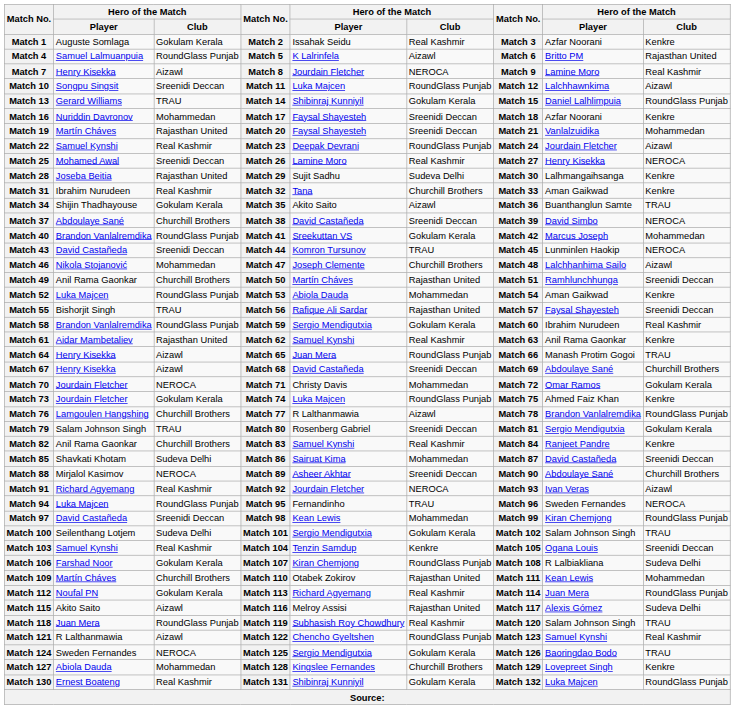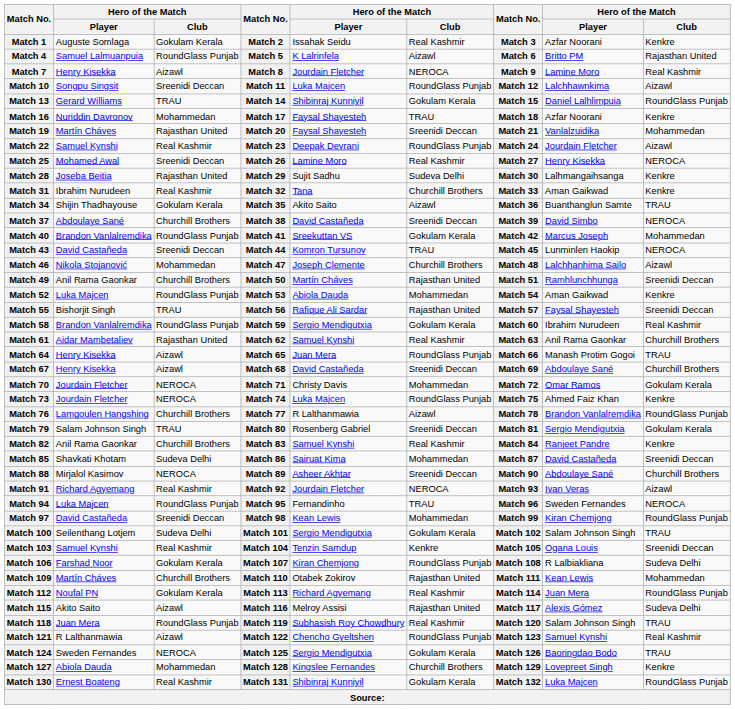 <table class="wikitable" style="text-align: left; font-size:83%">
 <tr>
 <th rowspan="2">Match No.</th>
 <th colspan="2">Hero of the Match</th>
 <th rowspan="2">Match No.</th>
 <th colspan="2">Hero of the Match</th>
 <th rowspan="2">Match No.</th>
 <th colspan="2">Hero of the Match</th>
 </tr>
 <tr>
 <th>Player</th>
 <th>Club</th>
 <th>Player</th>
 <th>Club</th>
 <th>Player</th>
 <th>Club</th>
 </tr>
 <tr>
 <th>Match 1</th>
 <td align="left"> Auguste Somlaga</td>
 <td align="left">Gokulam Kerala</td>
 <th>Match 2</th>
 <td align="left"> Issahak Seidu</td>
 <td align="left">Real Kashmir</td>
 <th>Match 3</th>
 <td align="left"> Azfar Noorani</td>
 <td align="left">Kenkre</td>
 </tr>
 <tr>
 <th>Match 4</th>
 <td align="left"> <a href='#'>Samuel Lalmuanpuia</a></td>
 <td align="left">RoundGlass Punjab</td>
 <th>Match 5</th>
 <td align="left"> <a href='#'>K Lalrinfela</a></td>
 <td align="left">Aizawl</td>
 <th>Match 6</th>
 <td align="left"> <a href='#'>Britto PM</a></td>
 <td align="left">Rajasthan United</td>
 </tr>
 <tr>
 <th>Match 7</th>
 <td align="left"> <a href='#'>Henry Kisekka</a></td>
 <td align="left">Aizawl</td>
 <th>Match 8</th>
 <td align="left"> <a href='#'>Jourdain Fletcher</a></td>
 <td align="left">NEROCA</td>
 <th>Match 9</th>
 <td align="left"> <a href='#'>Lamine Moro</a></td>
 <td align="left">Real Kashmir</td>
 </tr>
 <tr>
 <th>Match 10</th>
 <td align="left"> <a href='#'>Songpu Singsit</a></td>
 <td align="left">Sreenidi Deccan</td>
 <th>Match 11</th>
 <td align="left"> <a href='#'>Luka Majcen</a></td>
 <td align="left">RoundGlass Punjab</td>
 <th>Match 12</th>
 <td align="left"> <a href='#'>Lalchhawnkima</a></td>
 <td align="left">Aizawl</td>
 </tr>
 <tr>
 <th>Match 13</th>
 <td align="left"> <a href='#'>Gerard Williams</a></td>
 <td align="left">TRAU</td>
 <th>Match 14</th>
 <td align="left"> <a href='#'>Shibinraj Kunniyil</a></td>
 <td align="left">Gokulam Kerala</td>
 <th>Match 15</th>
 <td align="left"> <a href='#'>Daniel Lalhlimpuia</a></td>
 <td align="left">RoundGlass Punjab</td>
 </tr>
 <tr>
 <th>Match 16</th>
 <td align="left"> <a href='#'>Nuriddin Davronov</a></td>
 <td align="left">Mohammedan</td>
 <th>Match 17</th>
 <td align="left"> <a href='#'>Faysal Shayesteh</a></td>
-<td align="left">Sreenidi Deccan</td>
+<td align="left">TRAU</td>
 <th>Match 18</th>
 <td align="left"> Azfar Noorani</td>
 <td align="left">Kenkre</td>
 </tr>
 <tr>
 <th>Match 19</th>
 <td align="left"> <a href='#'>Martín Cháves</a></td>
 <td align="left">Rajasthan United</td>
 <th>Match 20</th>
 <td align="left"> <a href='#'>Faysal Shayesteh</a></td>
 <td align="left">Sreenidi Deccan</td>
 <th>Match 21</th>
 <td align="left"> <a href='#'>Vanlalzuidika</a></td>
 <td align="left">Mohammedan</td>
 </tr>
 <tr>
 <th>Match 22</th>
 <td align="left"> <a href='#'>Samuel Kynshi</a></td>
 <td align="left">Real Kashmir</td>
 <th>Match 23</th>
 <td align="left"> <a href='#'>Deepak Devrani</a></td>
 <td align="left">RoundGlass Punjab</td>
 <th>Match 24</th>
 <td align="left"> <a href='#'>Jourdain Fletcher</a></td>
 <td align="left">Aizawl</td>
 </tr>
 <tr>
 <th>Match 25</th>
 <td align="left"> <a href='#'>Mohamed Awal</a></td>
 <td align="left">Sreenidi Deccan</td>
 <th>Match 26</th>
 <td align="left"> <a href='#'>Lamine Moro</a></td>
 <td align="left">Real Kashmir</td>
 <th>Match 27</th>
 <td align="left"> <a href='#'>Henry Kisekka</a></td>
 <td align="left">NEROCA</td>
 </tr>
 <tr>
 <th>Match 28</th>
 <td align="left"> <a href='#'>Joseba Beitia</a></td>
 <td align="left">Rajasthan United</td>
 <th>Match 29</th>
 <td align="left"> Sujit Sadhu</td>
 <td align="left">Sudeva Delhi</td>
 <th>Match 30</th>
 <td align="left"> Lalhmangaihsanga</td>
 <td align="left">Kenkre</td>
 </tr>
 <tr>
 <th>Match 31</th>
 <td align="left"> Ibrahim Nurudeen</td>
 <td align="left">Real Kashmir</td>
 <th>Match 32</th>
 <td align="left"> <a href='#'>Tana</a></td>
 <td align="left">Churchill Brothers</td>
 <th>Match 33</th>
 <td align="left"> Aman Gaikwad</td>
 <td align="left">Kenkre</td>
 </tr>
 <tr>
 <th>Match 34</th>
 <td align="left"> Shijin Thadhayouse</td>
 <td align="left">Gokulam Kerala</td>
 <th>Match 35</th>
 <td align="left"> Akito Saito</td>
 <td align="left">Aizawl</td>
 <th>Match 36</th>
 <td align="left"> Buanthanglun Samte</td>
 <td align="left">TRAU</td>
 </tr>
 <tr>
 <th>Match 37</th>
 <td align="left"> <a href='#'>Abdoulaye Sané</a></td>
 <td align="left">Churchill Brothers</td>
 <th>Match 38</th>
 <td align="left"> <a href='#'>David Castañeda</a></td>
 <td align="left">Sreenidi Deccan</td>
 <th>Match 39</th>
 <td align="left"> <a href='#'>David Simbo</a></td>
 <td align="left">NEROCA</td>
 </tr>
 <tr>
 <th>Match 40</th>
 <td align="left"> <a href='#'>Brandon Vanlalremdika</a></td>
 <td align="left">RoundGlass Punjab</td>
 <th>Match 41</th>
 <td align="left"> <a href='#'>Sreekuttan VS</a></td>
 <td align="left">Gokulam Kerala</td>
 <th>Match 42</th>
 <td align="left"> <a href='#'>Marcus Joseph</a></td>
 <td align="left">Mohammedan</td>
 </tr>
 <tr>
 <th>Match 43</th>
 <td align="left"> <a href='#'>David Castañeda</a></td>
 <td align="left">Sreenidi Deccan</td>
 <th>Match 44</th>
 <td align="left"> <a href='#'>Komron Tursunov</a></td>
 <td align="left">TRAU</td>
 <th>Match 45</th>
 <td align="left"> Lunminlen Haokip</td>
 <td align="left">NEROCA</td>
 </tr>
 <tr>
 <th>Match 46</th>
 <td align="left"> <a href='#'>Nikola Stojanović</a></td>
 <td align="left">Mohammedan</td>
 <th>Match 47</th>
 <td align="left"> <a href='#'>Joseph Clemente</a></td>
 <td align="left">Churchill Brothers</td>
 <th>Match 48</th>
 <td align="left"> <a href='#'>Lalchhanhima Sailo</a></td>
 <td align="left">Aizawl</td>
 </tr>
 <tr>
 <th>Match 49</th>
 <td align="left"> Anil Rama Gaonkar</td>
 <td align="left">Churchill Brothers</td>
 <th>Match 50</th>
 <td align="left"> <a href='#'>Martín Cháves</a></td>
 <td align="left">Rajasthan United</td>
 <th>Match 51</th>
 <td align="left"> <a href='#'>Ramhlunchhunga</a></td>
 <td align="left">Sreenidi Deccan</td>
 </tr>
 <tr>
 <th>Match 52</th>
 <td align="left"> <a href='#'>Luka Majcen</a></td>
 <td align="left">RoundGlass Punjab</td>
 <th>Match 53</th>
 <td align="left"> <a href='#'>Abiola Dauda</a></td>
 <td align="left">Mohammedan</td>
 <th>Match 54</th>
 <td align="left"> Aman Gaikwad</td>
 <td align="left">Kenkre</td>
 </tr>
 <tr>
 <th>Match 55</th>
 <td align="left"> Bishorjit Singh</td>
 <td align="left">TRAU</td>
 <th>Match 56</th>
 <td align="left"> <a href='#'>Rafique Ali Sardar</a></td>
 <td align="left">Rajasthan United</td>
 <th>Match 57</th>
 <td align="left"> <a href='#'>Faysal Shayesteh</a></td>
 <td align="left">Sreenidi Deccan</td>
 </tr>
 <tr>
 <th>Match 58</th>
 <td align="left"> <a href='#'>Brandon Vanlalremdika</a></td>
 <td align="left">RoundGlass Punjab</td>
 <th>Match 59</th>
 <td align="left"> <a href='#'>Sergio Mendigutxia</a></td>
 <td align="left">Gokulam Kerala</td>
 <th>Match 60</th>
 <td align="left"> Ibrahim Nurudeen</td>
 <td align="left">Real Kashmir</td>
 </tr>
 <tr>
 <th>Match 61</th>
 <td align="left"> <a href='#'>Aidar Mambetaliev</a></td>
 <td align="left">Rajasthan United</td>
 <th>Match 62</th>
 <td align="left"> <a href='#'>Samuel Kynshi</a></td>
 <td align="left">Real Kashmir</td>
 <th>Match 63</th>
 <td align="left"> Anil Rama Gaonkar</td>
-<td align="left">Kenkre</td>
+<td align="left">Churchill Brothers</td>
 </tr>
 <tr>
 <th>Match 64</th>
 <td align="left"> <a href='#'>Henry Kisekka</a></td>
 <td align="left">Aizawl</td>
 <th>Match 65</th>
 <td align="left"> <a href='#'>Juan Mera</a></td>
 <td align="left">RoundGlass Punjab</td>
 <th>Match 66</th>
 <td align="left"> Manash Protim Gogoi</td>
 <td align="left">TRAU</td>
 </tr>
 <tr>
 <th>Match 67</th>
 <td align="left"> <a href='#'>Henry Kisekka</a></td>
 <td align="left">Aizawl</td>
 <th>Match 68</th>
 <td align="left"> <a href='#'>David Castañeda</a></td>
 <td align="left">Sreenidi Deccan</td>
 <th>Match 69</th>
 <td align="left"> <a href='#'>Abdoulaye Sané</a></td>
 <td align="left">Churchill Brothers</td>
 </tr>
 <tr>
 <th>Match 70</th>
 <td align="left"> <a href='#'>Jourdain Fletcher</a></td>
 <td align="left">NEROCA</td>
 <th>Match 71</th>
 <td align="left"> Christy Davis</td>
 <td align="left">Mohammedan</td>
 <th>Match 72</th>
 <td align="left"> <a href='#'>Omar Ramos</a></td>
 <td align="left">Gokulam Kerala</td>
 </tr>
 <tr>
 <th>Match 73</th>
 <td align="left"> <a href='#'>Jourdain Fletcher</a></td>
-<td align="left">Gokulam Kerala</td>
+<td align="left">NEROCA</td>
 <th>Match 74</th>
 <td align="left"> <a href='#'>Luka Majcen</a></td>
 <td align="left">RoundGlass Punjab</td>
 <th>Match 75</th>
 <td align="left"> Ahmed Faiz Khan</td>
 <td align="left">Kenkre</td>
 </tr>
 <tr>
 <th>Match 76</th>
 <td align="left"> <a href='#'>Lamgoulen Hangshing</a></td>
 <td align="left">Churchill Brothers</td>
 <th>Match 77</th>
 <td align="left"> R Lalthanmawia</td>
 <td align="left">Aizawl</td>
 <th>Match 78</th>
 <td align="left"> <a href='#'>Brandon Vanlalremdika</a></td>
 <td align="left">RoundGlass Punjab</td>
 </tr>
 <tr>
 <th>Match 79</th>
 <td align="left"> Salam Johnson Singh</td>
 <td align="left">TRAU</td>
 <th>Match 80</th>
 <td align="left"> Rosenberg Gabriel</td>
 <td align="left">Sreenidi Deccan</td>
 <th>Match 81</th>
 <td align="left"> <a href='#'>Sergio Mendigutxia</a></td>
 <td align="left">Gokulam Kerala</td>
 </tr>
 <tr>
 <th>Match 82</th>
 <td align="left"> Anil Rama Gaonkar</td>
 <td align="left">Churchill Brothers</td>
 <th>Match 83</th>
 <td align="left"> <a href='#'>Samuel Kynshi</a></td>
 <td align="left">Real Kashmir</td>
 <th>Match 84</th>
 <td align="left"> <a href='#'>Ranjeet Pandre</a></td>
 <td align="left">Kenkre</td>
 </tr>
 <tr>
 <th>Match 85</th>
 <td align="left"> Shavkati Khotam</td>
 <td align="left">Sudeva Delhi</td>
 <th>Match 86</th>
 <td align="left"> <a href='#'>Sairuat Kima</a></td>
 <td align="left">Mohammedan</td>
 <th>Match 87</th>
 <td align="left"> <a href='#'>David Castañeda</a></td>
 <td align="left">Sreenidi Deccan</td>
 </tr>
 <tr>
 <th>Match 88</th>
 <td align="left"> Mirjalol Kasimov</td>
 <td align="left">NEROCA</td>
 <th>Match 89</th>
 <td align="left"> <a href='#'>Asheer Akhtar</a></td>
 <td align="left">Sreenidi Deccan</td>
 <th>Match 90</th>
 <td align="left"> <a href='#'>Abdoulaye Sané</a></td>
 <td align="left">Churchill Brothers</td>
 </tr>
 <tr>
 <th>Match 91</th>
 <td align="left"> <a href='#'>Richard Agyemang</a></td>
 <td align="left">Real Kashmir</td>
 <th>Match 92</th>
 <td align="left"> <a href='#'>Jourdain Fletcher</a></td>
 <td align="left">NEROCA</td>
 <th>Match 93</th>
 <td align="left"> <a href='#'>Ivan Veras</a></td>
 <td align="left">Aizawl</td>
 </tr>
 <tr>
 <th>Match 94</th>
 <td align="left"> <a href='#'>Luka Majcen</a></td>
 <td align="left">RoundGlass Punjab</td>
 <th>Match 95</th>
 <td align="left"> Fernandinho</td>
 <td align="left">TRAU</td>
 <th>Match 96</th>
 <td align="left"> Sweden Fernandes</td>
 <td align="left">NEROCA</td>
 </tr>
 <tr>
 <th>Match 97</th>
 <td align="left"> <a href='#'>David Castañeda</a></td>
 <td align="left">Sreenidi Deccan</td>
 <th>Match 98</th>
 <td align="left"> <a href='#'>Kean Lewis</a></td>
 <td align="left">Mohammedan</td>
 <th>Match 99</th>
 <td align="left"> <a href='#'>Kiran Chemjong</a></td>
 <td align="left">RoundGlass Punjab</td>
 </tr>
 <tr>
 <th>Match 100</th>
 <td align="left"> Seilenthang Lotjem</td>
 <td align="left">Sudeva Delhi</td>
 <th>Match 101</th>
 <td align="left"> <a href='#'>Sergio Mendigutxia</a></td>
 <td align="left">Gokulam Kerala</td>
 <th>Match 102</th>
 <td align="left"> Salam Johnson Singh</td>
 <td align="left">TRAU</td>
 </tr>
 <tr>
 <th>Match 103</th>
 <td align="left"> <a href='#'>Samuel Kynshi</a></td>
 <td align="left">Real Kashmir</td>
 <th>Match 104</th>
 <td align="left"> <a href='#'>Tenzin Samdup</a></td>
 <td align="left">Kenkre</td>
 <th>Match 105</th>
 <td align="left"> <a href='#'>Ogana Louis</a></td>
 <td align="left">Sreenidi Deccan</td>
 </tr>
 <tr>
 <th>Match 106</th>
 <td align="left"> <a href='#'>Farshad Noor</a></td>
 <td align="left">Gokulam Kerala</td>
 <th>Match 107</th>
 <td align="left"> <a href='#'>Kiran Chemjong</a></td>
 <td align="left">RoundGlass Punjab</td>
 <th>Match 108</th>
 <td align="left"> R Lalbiakliana</td>
 <td align="left">Sudeva Delhi</td>
 </tr>
 <tr>
 <th>Match 109</th>
 <td align="left"> <a href='#'>Martín Cháves</a></td>
 <td align="left">Churchill Brothers</td>
 <th>Match 110</th>
 <td align="left"> Otabek Zokirov</td>
 <td align="left">Rajasthan United</td>
 <th>Match 111</th>
 <td align="left"> <a href='#'>Kean Lewis</a></td>
 <td align="left">Mohammedan</td>
 </tr>
 <tr>
 <th>Match 112</th>
 <td align="left"> <a href='#'>Noufal PN</a></td>
 <td align="left">Gokulam Kerala</td>
 <th>Match 113</th>
 <td align="left"> <a href='#'>Richard Agyemang</a></td>
 <td align="left">Real Kashmir</td>
 <th>Match 114</th>
 <td align="left"> <a href='#'>Juan Mera</a></td>
 <td align="left">RoundGlass Punjab</td>
 </tr>
 <tr>
 <th>Match 115</th>
 <td align="left"> Akito Saito</td>
 <td align="left">Aizawl</td>
 <th>Match 116</th>
 <td align="left"> Melroy Assisi</td>
 <td align="left">Rajasthan United</td>
 <th>Match 117</th>
 <td align="left"> <a href='#'>Alexis Gómez</a></td>
 <td align="left">Sudeva Delhi</td>
 </tr>
 <tr>
 <th>Match 118</th>
 <td align="left"> <a href='#'>Juan Mera</a></td>
 <td align="left">RoundGlass Punjab</td>
 <th>Match 119</th>
 <td align="left"> <a href='#'>Subhasish Roy Chowdhury</a></td>
 <td align="left">Real Kashmir</td>
 <th>Match 120</th>
 <td align="left"> Salam Johnson Singh</td>
 <td align="left">TRAU</td>
 </tr>
 <tr>
 <th>Match 121</th>
 <td align="left"> R Lalthanmawia</td>
 <td align="left">Aizawl</td>
 <th>Match 122</th>
 <td align="left"> <a href='#'>Chencho Gyeltshen</a></td>
 <td align="left">RoundGlass Punjab</td>
 <th>Match 123</th>
 <td align="left"> <a href='#'>Samuel Kynshi</a></td>
 <td align="left">Real Kashmir</td>
 </tr>
 <tr>
 <th>Match 124</th>
 <td align="left"> Sweden Fernandes</td>
 <td align="left">NEROCA</td>
 <th>Match 125</th>
 <td align="left"> <a href='#'>Sergio Mendigutxia</a></td>
 <td align="left">Gokulam Kerala</td>
 <th>Match 126</th>
 <td align="left"> <a href='#'>Baoringdao Bodo</a></td>
 <td align="left">TRAU</td>
 </tr>
 <tr>
 <th>Match 127</th>
 <td align="left"> <a href='#'>Abiola Dauda</a></td>
 <td align="left">Mohammedan</td>
 <th>Match 128</th>
 <td align="left"> <a href='#'>Kingslee Fernandes</a></td>
 <td align="left">Churchill Brothers</td>
 <th>Match 129</th>
 <td align="left"> <a href='#'>Lovepreet Singh</a></td>
 <td align="left">Kenkre</td>
 </tr>
 <tr>
 <th>Match 130</th>
 <td align="left"> <a href='#'>Ernest Boateng</a></td>
 <td align="left">Real Kashmir</td>
 <th>Match 131</th>
 <td align="left"> <a href='#'>Shibinraj Kunniyil</a></td>
 <td align="left">Gokulam Kerala</td>
 <th>Match 132</th>
 <td align="left"> <a href='#'>Luka Majcen</a></td>
 <td align="left">RoundGlass Punjab</td>
 </tr>
 <tr>
 <th colspan="9">Source: </th>
 </tr>
 </table>
